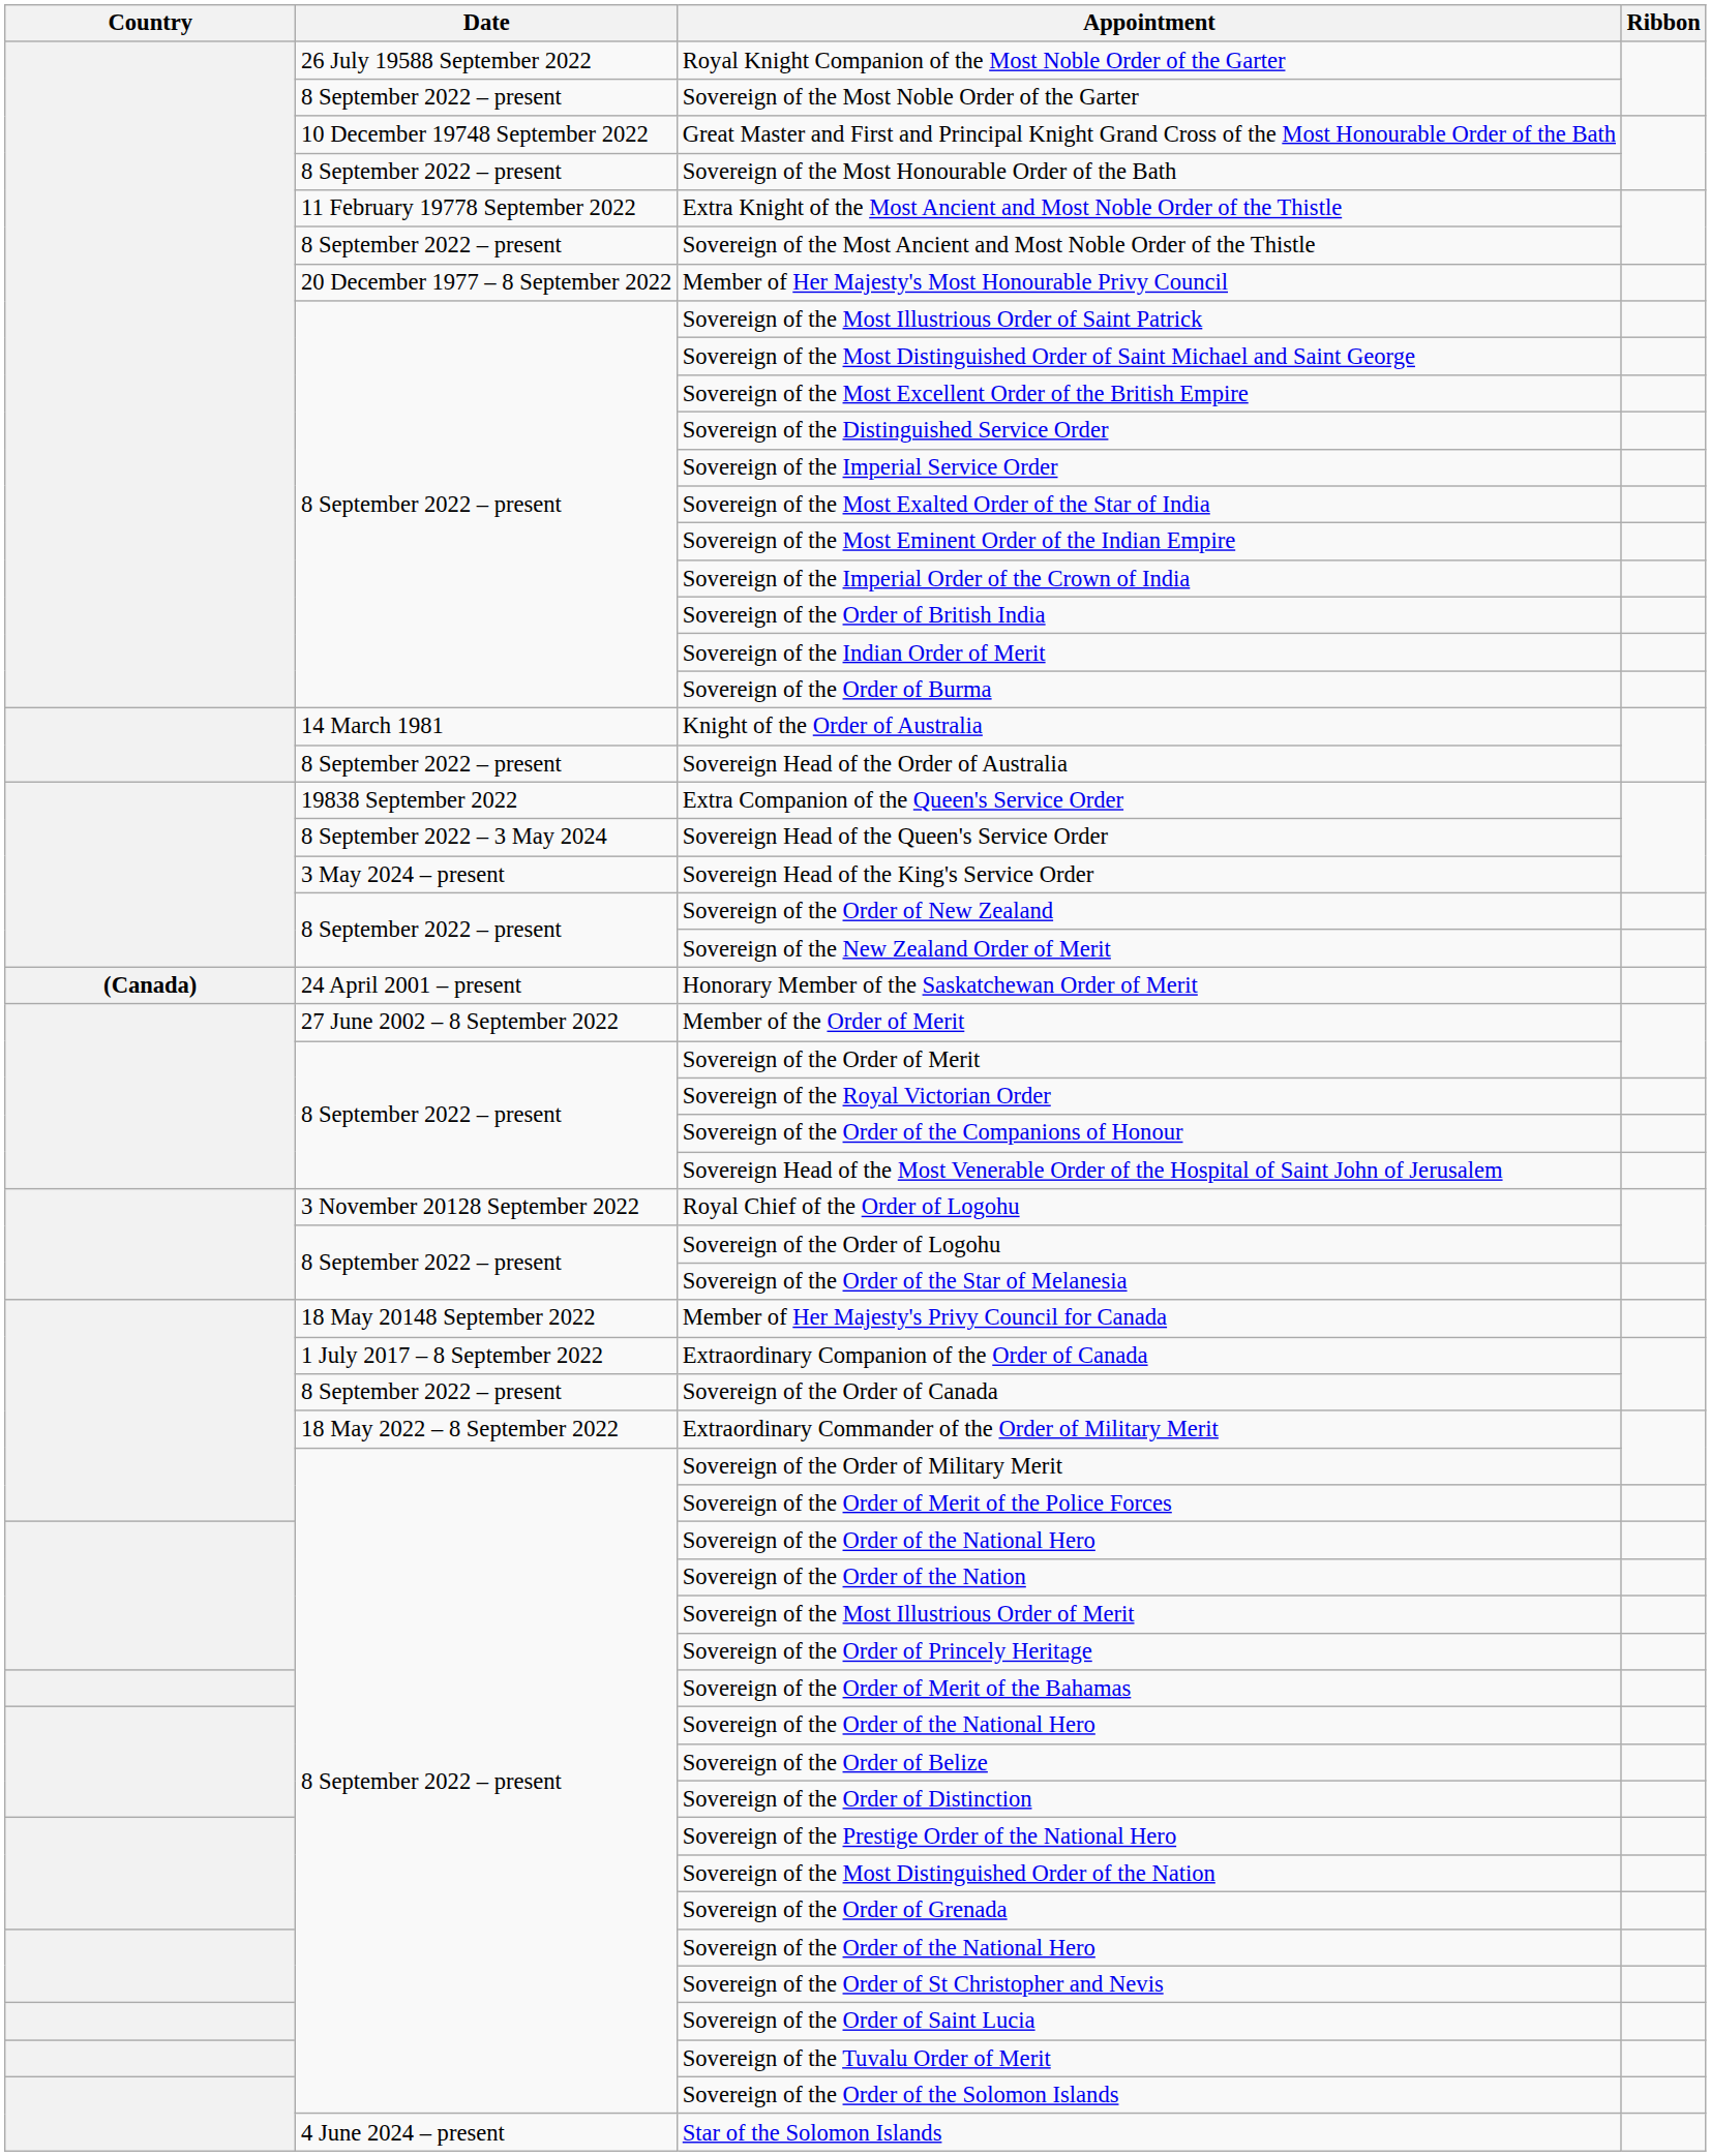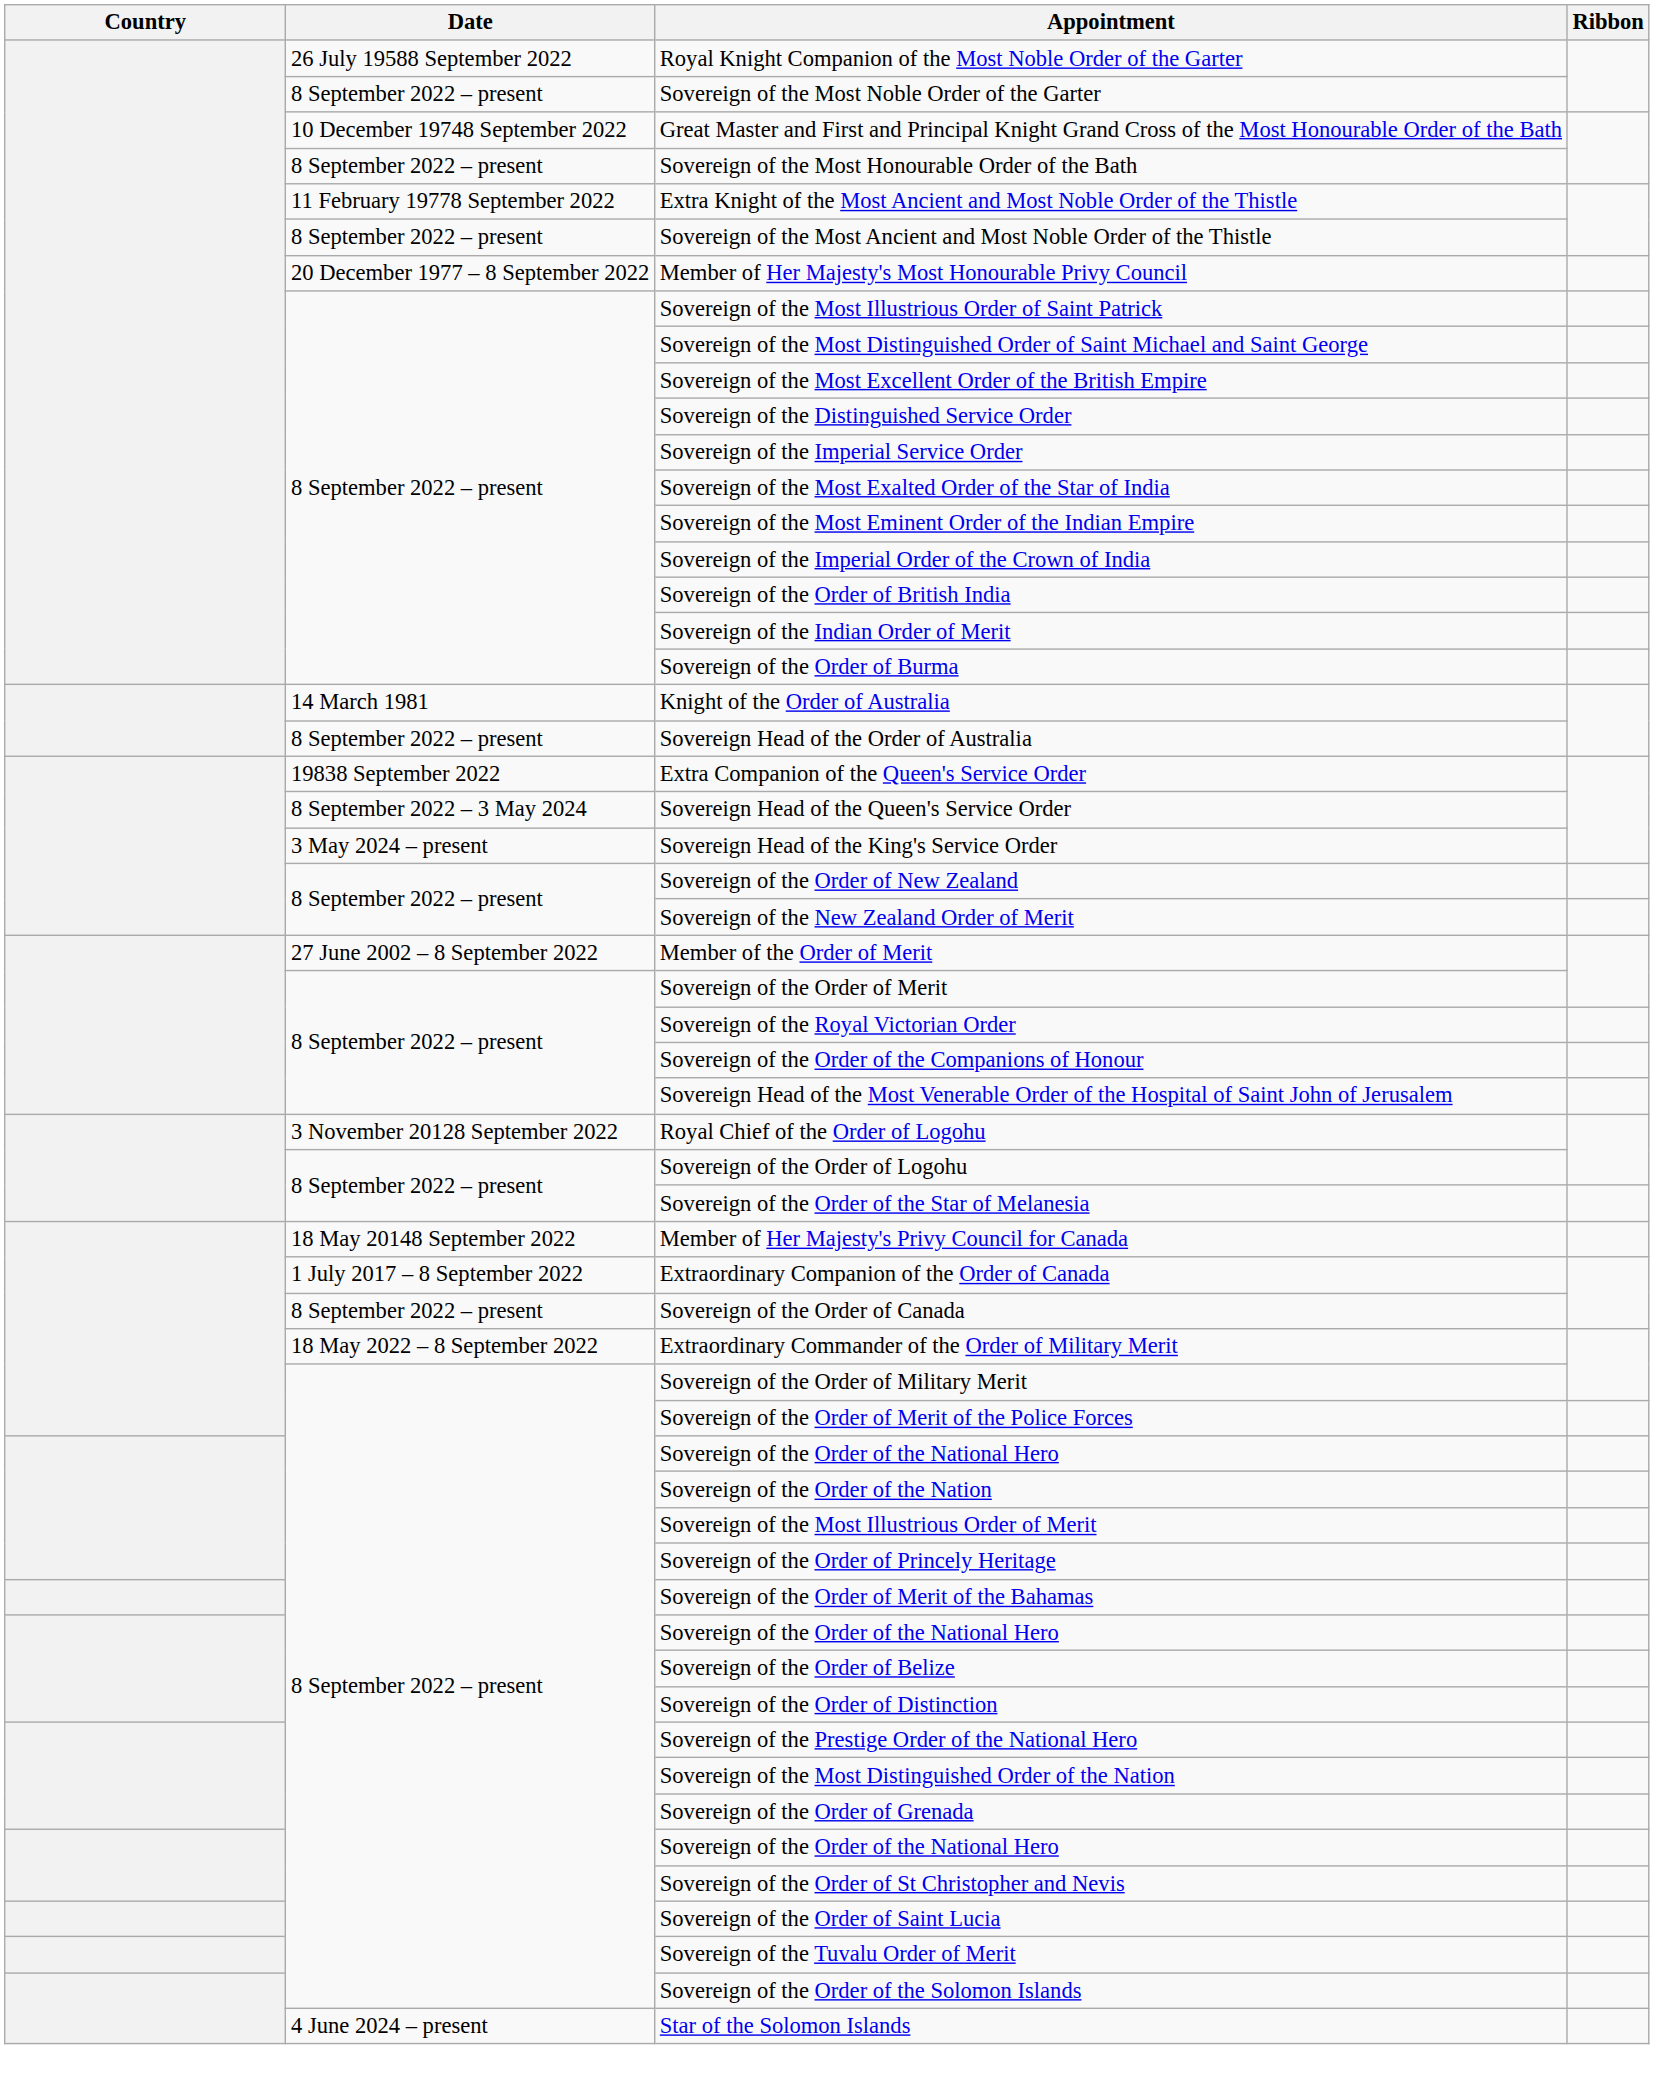 <table class="wikitable plainrowheaders">
 <tr>
 <th scope="col" style="width:12em;">Country</th>
 <th scope="col">Date</th>
 <th scope="col">Appointment</th>
 <th scope="col">Ribbon</th>
 </tr>
 <tr>
 <th rowspan="18" scope="row"></th>
 <td>26 July 19588 September 2022</td>
 <td>Royal Knight Companion of the <a href='#'>Most Noble Order of the Garter</a></td>
 <td rowspan="2"></td>
 </tr>
 <tr>
 <td>8 September 2022 – present</td>
 <td>Sovereign of the Most Noble Order of the Garter</td>
 </tr>
 <tr>
 <td>10 December 19748 September 2022</td>
 <td>Great Master and First and Principal Knight Grand Cross of the <a href='#'>Most Honourable Order of the Bath</a></td>
 <td rowspan="2"></td>
 </tr>
 <tr>
 <td>8 September 2022 – present</td>
 <td>Sovereign of the Most Honourable Order of the Bath</td>
 </tr>
 <tr>
 <td>11 February 19778 September 2022</td>
 <td>Extra Knight of the <a href='#'>Most Ancient and Most Noble Order of the Thistle</a></td>
 <td rowspan="2"></td>
 </tr>
 <tr>
 <td>8 September 2022 – present</td>
 <td>Sovereign of the Most Ancient and Most Noble Order of the Thistle</td>
 </tr>
 <tr>
 <td>20 December 1977 – 8 September 2022</td>
 <td>Member of <a href='#'>Her Majesty's Most Honourable Privy Council</a></td>
 <td></td>
 </tr>
 <tr>
 <td rowspan="11">8 September 2022 – present</td>
 <td>Sovereign of the <a href='#'>Most Illustrious Order of Saint Patrick</a></td>
 <td></td>
 </tr>
 <tr>
 <td>Sovereign of the <a href='#'>Most Distinguished Order of Saint Michael and Saint George</a></td>
 <td></td>
 </tr>
 <tr>
 <td>Sovereign of the <a href='#'>Most Excellent Order of the British Empire</a></td>
 <td></td>
 </tr>
 <tr>
 <td>Sovereign of the <a href='#'>Distinguished Service Order</a></td>
 <td></td>
 </tr>
 <tr>
 <td>Sovereign of the <a href='#'>Imperial Service Order</a></td>
 <td></td>
 </tr>
 <tr>
 <td>Sovereign of the <a href='#'>Most Exalted Order of the Star of India</a></td>
 <td></td>
 </tr>
 <tr>
 <td>Sovereign of the <a href='#'>Most Eminent Order of the Indian Empire</a></td>
 <td></td>
 </tr>
 <tr>
 <td>Sovereign of the <a href='#'>Imperial Order of the Crown of India</a></td>
 <td></td>
 </tr>
 <tr>
 <td>Sovereign of the <a href='#'>Order of British India</a></td>
 <td></td>
 </tr>
 <tr>
 <td>Sovereign of the <a href='#'>Indian Order of Merit</a></td>
 <td></td>
 </tr>
 <tr>
 <td>Sovereign of the <a href='#'>Order of Burma</a></td>
 <td></td>
 </tr>
 <tr>
 <th scope="row" rowspan="2"></th>
 <td>14 March 1981</td>
 <td>Knight of the <a href='#'>Order of Australia</a></td>
 <td rowspan="2"></td>
 </tr>
 <tr>
 <td>8 September 2022 – present</td>
 <td>Sovereign Head of the Order of Australia</td>
 </tr>
 <tr>
 <th rowspan="5" scope="row"></th>
 <td>19838 September 2022</td>
 <td>Extra Companion of the <a href='#'>Queen's Service Order</a></td>
 <td rowspan="3"></td>
 </tr>
 <tr>
 <td>8 September 2022 – 3 May 2024</td>
 <td>Sovereign Head of the Queen's Service Order</td>
 </tr>
 <tr>
 <td>3 May 2024 – present</td>
 <td>Sovereign Head of the King's Service Order</td>
 </tr>
 <tr>
 <td rowspan="2">8 September 2022 – present</td>
 <td>Sovereign of the <a href='#'>Order of New Zealand</a></td>
 <td></td>
 </tr>
 <tr>
 <td>Sovereign of the <a href='#'>New Zealand Order of Merit</a></td>
-<td></td>
-</tr>
-<tr>
-<th scope="row"> (Canada)</th>
-<td>24 April 2001 – present</td>
-<td>Honorary Member of the <a href='#'>Saskatchewan Order of Merit</a></td>
 <td></td>
 </tr>
 <tr>
 <th rowspan="5" scope="row"></th>
 <td>27 June 2002 – 8 September 2022</td>
 <td>Member of the <a href='#'>Order of Merit</a></td>
 <td rowspan="2"></td>
 </tr>
 <tr>
 <td rowspan="4">8 September 2022 – present</td>
 <td>Sovereign of the Order of Merit</td>
 </tr>
 <tr>
 <td>Sovereign of the <a href='#'>Royal Victorian Order</a></td>
 <td></td>
 </tr>
 <tr>
 <td>Sovereign of the <a href='#'>Order of the Companions of Honour</a></td>
 <td></td>
 </tr>
 <tr>
 <td>Sovereign Head of the <a href='#'>Most Venerable Order of the Hospital of Saint John of Jerusalem</a></td>
 <td></td>
 </tr>
 <tr>
 <th rowspan="3" scope="row"></th>
 <td>3 November 20128 September 2022</td>
 <td>Royal Chief of the <a href='#'>Order of Logohu</a></td>
 <td rowspan="2"></td>
 </tr>
 <tr>
 <td rowspan="2">8 September 2022 – present</td>
 <td>Sovereign of the Order of Logohu</td>
 </tr>
 <tr>
 <td>Sovereign of the <a href='#'>Order of the Star of Melanesia</a></td>
 <td></td>
 </tr>
 <tr>
 <th rowspan="6" scope="row"></th>
 <td>18 May 20148 September 2022</td>
 <td>Member of <a href='#'>Her Majesty's Privy Council for Canada</a></td>
 <td></td>
 </tr>
 <tr>
 <td>1 July 2017 – 8 September 2022</td>
 <td>Extraordinary Companion of the <a href='#'>Order of Canada</a></td>
 <td rowspan="2"></td>
 </tr>
 <tr>
 <td>8 September 2022 – present</td>
 <td>Sovereign of the Order of Canada</td>
 </tr>
 <tr>
 <td>18 May 2022 – 8 September 2022</td>
 <td>Extraordinary Commander of the <a href='#'>Order of Military Merit</a></td>
 <td rowspan="2"></td>
 </tr>
 <tr>
 <td rowspan="18">8 September 2022 – present</td>
 <td>Sovereign of the Order of Military Merit</td>
 </tr>
 <tr>
 <td>Sovereign of the <a href='#'>Order of Merit of the Police Forces</a></td>
 <td></td>
 </tr>
 <tr>
 <th rowspan="4" scope="row"></th>
 <td>Sovereign of the <a href='#'>Order of the National Hero</a></td>
 <td></td>
 </tr>
 <tr>
 <td>Sovereign of the <a href='#'>Order of the Nation</a></td>
 <td></td>
 </tr>
 <tr>
 <td>Sovereign of the <a href='#'>Most Illustrious Order of Merit</a></td>
 <td></td>
 </tr>
 <tr>
 <td>Sovereign of the <a href='#'>Order of Princely Heritage</a></td>
 <td></td>
 </tr>
 <tr>
 <th scope="row"></th>
 <td>Sovereign of the <a href='#'>Order of Merit of the Bahamas</a></td>
 <td></td>
 </tr>
 <tr>
 <th rowspan="3" scope="row"></th>
 <td>Sovereign of the <a href='#'>Order of the National Hero</a></td>
 <td></td>
 </tr>
 <tr>
 <td>Sovereign of the <a href='#'>Order of Belize</a></td>
 <td></td>
 </tr>
 <tr>
 <td>Sovereign of the <a href='#'>Order of Distinction</a></td>
 <td></td>
 </tr>
 <tr>
 <th rowspan="3" scope="row"></th>
 <td>Sovereign of the <a href='#'>Prestige Order of the National Hero</a></td>
 <td></td>
 </tr>
 <tr>
 <td>Sovereign of the <a href='#'>Most Distinguished Order of the Nation</a></td>
 <td></td>
 </tr>
 <tr>
 <td>Sovereign of the <a href='#'>Order of Grenada</a></td>
 <td></td>
 </tr>
 <tr>
 <th rowspan="2" scope="row"></th>
 <td>Sovereign of the <a href='#'>Order of the National Hero</a></td>
 <td></td>
 </tr>
 <tr>
 <td>Sovereign of the <a href='#'>Order of St Christopher and Nevis</a></td>
 <td></td>
 </tr>
 <tr>
 <th scope="row"></th>
 <td>Sovereign of the <a href='#'>Order of Saint Lucia</a></td>
 <td></td>
 </tr>
 <tr>
 <th scope="row"></th>
 <td>Sovereign of the <a href='#'>Tuvalu Order of Merit</a></td>
 <td></td>
 </tr>
 <tr>
 <th rowspan="2" scope="row"></th>
 <td>Sovereign of the <a href='#'>Order of the Solomon Islands</a></td>
 <td></td>
 </tr>
 <tr>
 <td>4 June 2024 – present</td>
 <td><a href='#'>Star of the Solomon Islands</a></td>
 <td></td>
 </tr>
 </table>
